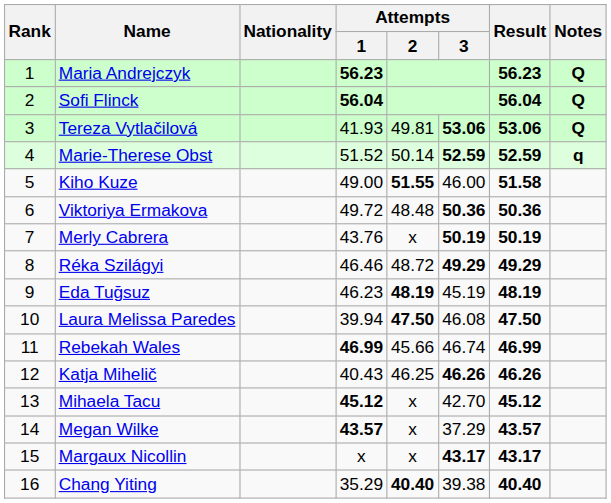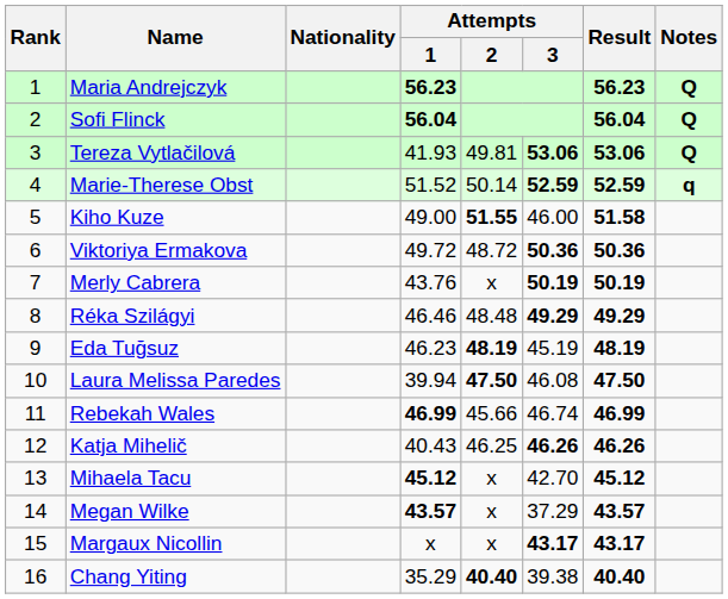 <table class="wikitable sortable" style="text-align:center">
 <tr>
 <th rowspan=2>Rank</th>
 <th rowspan=2>Name</th>
 <th rowspan=2>Nationality</th>
 <th colspan=3>Attempts</th>
 <th rowspan=2>Result</th>
 <th rowspan=2>Notes</th>
 </tr>
 <tr>
 <th>1</th>
 <th>2</th>
 <th>3</th>
 </tr>
 <tr bgcolor=ccffcc>
 <td>1</td>
 <td align=left><a href='#'>Maria Andrejczyk</a></td>
 <td align=left></td>
 <td><strong>56.23</strong></td>
 <td colspan=2></td>
 <td><strong>56.23</strong></td>
 <td><strong>Q</strong></td>
 </tr>
 <tr bgcolor=ccffcc>
 <td>2</td>
 <td align=left><a href='#'>Sofi Flinck</a></td>
 <td align=left></td>
 <td><strong>56.04</strong></td>
 <td colspan=2></td>
 <td><strong>56.04</strong></td>
 <td><strong>Q</strong></td>
 </tr>
 <tr bgcolor=ccffcc>
 <td>3</td>
 <td align=left><a href='#'>Tereza Vytlačilová</a></td>
 <td align=left></td>
 <td>41.93</td>
 <td>49.81</td>
 <td><strong>53.06</strong></td>
 <td><strong>53.06</strong></td>
 <td><strong>Q</strong></td>
 </tr>
 <tr bgcolor=ddffdd>
 <td>4</td>
 <td align=left><a href='#'>Marie-Therese Obst</a></td>
 <td align=left></td>
 <td>51.52</td>
 <td>50.14</td>
 <td><strong>52.59</strong></td>
 <td><strong>52.59</strong></td>
 <td><strong>q</strong></td>
 </tr>
 <tr>
 <td>5</td>
 <td align=left><a href='#'>Kiho Kuze</a></td>
 <td align=left></td>
 <td>49.00</td>
 <td><strong>51.55</strong></td>
 <td>46.00</td>
 <td><strong>51.58</strong></td>
 <td></td>
 </tr>
 <tr>
 <td>6</td>
 <td align=left><a href='#'>Viktoriya Ermakova</a></td>
 <td align=left></td>
 <td>49.72</td>
-<td>48.48</td>
+<td>48.72</td>
 <td><strong>50.36</strong></td>
 <td><strong>50.36</strong></td>
 <td></td>
 </tr>
 <tr>
 <td>7</td>
 <td align=left><a href='#'>Merly Cabrera</a></td>
 <td align=left></td>
 <td>43.76</td>
 <td>x</td>
 <td><strong>50.19</strong></td>
 <td><strong>50.19</strong></td>
 <td></td>
 </tr>
 <tr>
 <td>8</td>
 <td align=left><a href='#'>Réka Szilágyi</a></td>
 <td align=left></td>
 <td>46.46</td>
-<td>48.72</td>
+<td>48.48</td>
 <td><strong>49.29</strong></td>
 <td><strong>49.29</strong></td>
 <td></td>
 </tr>
 <tr>
 <td>9</td>
 <td align=left><a href='#'>Eda Tuğsuz</a></td>
 <td align=left></td>
 <td>46.23</td>
 <td><strong>48.19</strong></td>
 <td>45.19</td>
 <td><strong>48.19</strong></td>
 <td></td>
 </tr>
 <tr>
 <td>10</td>
 <td align=left><a href='#'>Laura Melissa Paredes</a></td>
 <td align=left></td>
 <td>39.94</td>
 <td><strong>47.50</strong></td>
 <td>46.08</td>
 <td><strong>47.50</strong></td>
 <td></td>
 </tr>
 <tr>
 <td>11</td>
 <td align=left><a href='#'>Rebekah Wales</a></td>
 <td align=left></td>
 <td><strong>46.99</strong></td>
 <td>45.66</td>
 <td>46.74</td>
 <td><strong>46.99</strong></td>
 <td></td>
 </tr>
 <tr>
 <td>12</td>
 <td align=left><a href='#'>Katja Mihelič</a></td>
 <td align=left></td>
 <td>40.43</td>
 <td>46.25</td>
 <td><strong>46.26</strong></td>
 <td><strong>46.26</strong></td>
 <td></td>
 </tr>
 <tr>
 <td>13</td>
 <td align=left><a href='#'>Mihaela Tacu</a></td>
 <td align=left></td>
 <td><strong>45.12</strong></td>
 <td>x</td>
 <td>42.70</td>
 <td><strong>45.12</strong></td>
 <td></td>
 </tr>
 <tr>
 <td>14</td>
 <td align=left><a href='#'>Megan Wilke</a></td>
 <td align=left></td>
 <td><strong>43.57</strong></td>
 <td>x</td>
 <td>37.29</td>
 <td><strong>43.57</strong></td>
 <td></td>
 </tr>
 <tr>
 <td>15</td>
 <td align=left><a href='#'>Margaux Nicollin</a></td>
 <td align=left></td>
 <td>x</td>
 <td>x</td>
 <td><strong>43.17</strong></td>
 <td><strong>43.17</strong></td>
 <td></td>
 </tr>
 <tr>
 <td>16</td>
 <td align=left><a href='#'>Chang Yiting</a></td>
 <td align=left></td>
 <td>35.29</td>
 <td><strong>40.40</strong></td>
 <td>39.38</td>
 <td><strong>40.40</strong></td>
 <td></td>
 </tr>
 </table>
